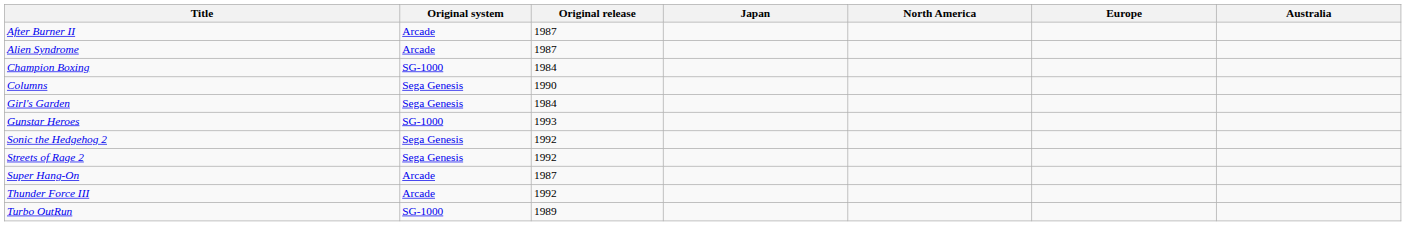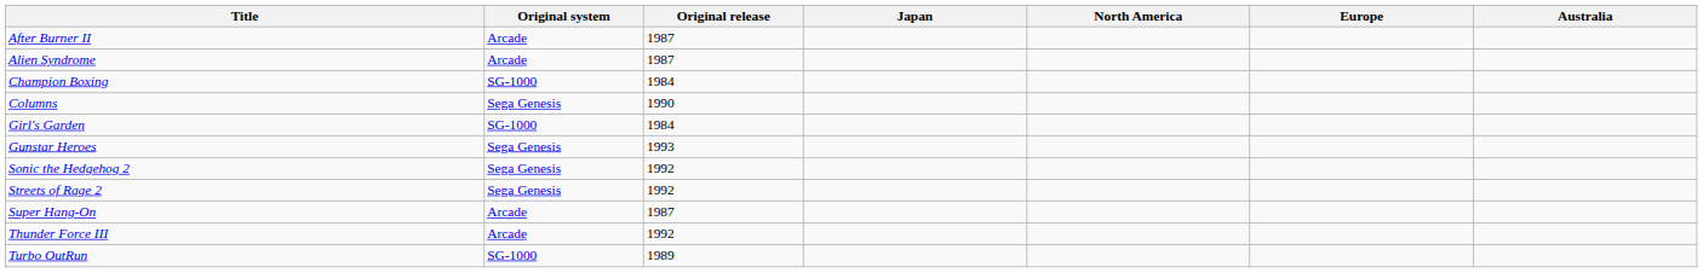 <table class="wikitable sortable">
 <tr>
 <th width="15%">Title</th>
 <th width="5%">Original system</th>
 <th width="5%">Original release</th>
 <th width="7%">Japan</th>
 <th width="7%">North America</th>
 <th width="7%">Europe</th>
 <th width="7%">Australia</th>
 </tr>
 <tr>
 <td><em><a href='#'>After Burner II</a></em></td>
 <td><a href='#'>Arcade</a></td>
 <td>1987</td>
 <td></td>
 <td></td>
 <td></td>
 <td></td>
 </tr>
 <tr>
 <td><em><a href='#'>Alien Syndrome</a></em></td>
 <td><a href='#'>Arcade</a></td>
 <td>1987</td>
 <td></td>
 <td></td>
 <td></td>
 <td></td>
 </tr>
 <tr>
 <td><em><a href='#'>Champion Boxing</a></em></td>
 <td><a href='#'>SG-1000</a></td>
 <td>1984</td>
 <td></td>
 <td></td>
 <td></td>
 <td></td>
 </tr>
 <tr>
 <td><em><a href='#'>Columns</a></em></td>
 <td><a href='#'>Sega Genesis</a></td>
 <td>1990</td>
 <td></td>
 <td></td>
 <td></td>
 <td></td>
 </tr>
 <tr>
 <td><em><a href='#'>Girl's Garden</a></em></td>
-<td><a href='#'>Sega Genesis</a></td>
+<td><a href='#'>SG-1000</a></td>
 <td>1984</td>
 <td></td>
 <td></td>
 <td></td>
 <td></td>
 </tr>
 <tr>
 <td><em><a href='#'>Gunstar Heroes</a></em></td>
-<td><a href='#'>SG-1000</a></td>
+<td><a href='#'>Sega Genesis</a></td>
 <td>1993</td>
 <td></td>
 <td></td>
 <td></td>
 <td></td>
 </tr>
 <tr>
 <td><em><a href='#'>Sonic the Hedgehog 2</a></em></td>
 <td><a href='#'>Sega Genesis</a></td>
 <td>1992</td>
 <td></td>
 <td></td>
 <td></td>
 <td></td>
 </tr>
 <tr>
 <td><em><a href='#'>Streets of Rage 2</a></em></td>
 <td><a href='#'>Sega Genesis</a></td>
 <td>1992</td>
 <td></td>
 <td></td>
 <td></td>
 <td></td>
 </tr>
 <tr>
 <td><em><a href='#'>Super Hang-On</a></em></td>
 <td><a href='#'>Arcade</a></td>
 <td>1987</td>
 <td></td>
 <td></td>
 <td></td>
 <td></td>
 </tr>
 <tr>
 <td><em><a href='#'>Thunder Force III</a></em></td>
 <td><a href='#'>Arcade</a></td>
 <td>1992</td>
 <td></td>
 <td></td>
 <td></td>
 <td></td>
 </tr>
 <tr>
 <td><em><a href='#'>Turbo OutRun</a></em></td>
 <td><a href='#'>SG-1000</a></td>
 <td>1989</td>
 <td></td>
 <td></td>
 <td></td>
 <td></td>
 </tr>
 </table>
